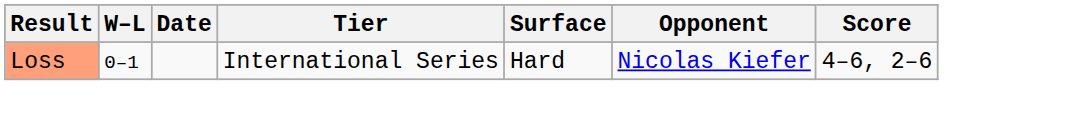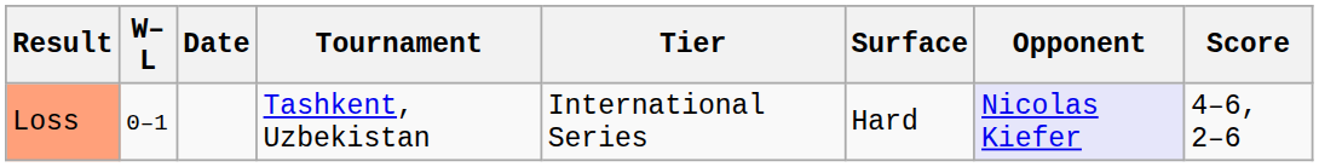 <table class="sortable wikitable">
 <tr>
 <th>Result</th>
 <th class="unsortable">W–L</th>
 <th>Date</th>
+<th>Tournament</th>
 <th>Tier</th>
 <th>Surface</th>
 <th>Opponent</th>
 <th class="unsortable">Score</th>
 </tr>
 <tr>
 <td style="background:#ffa07a;">Loss</td>
 <td><small>0–1</small></td>
 <td><a href='#'></a></td>
+<td><a href='#'>Tashkent</a>, Uzbekistan</td>
 <td>International Series</td>
 <td>Hard</td>
-<td> <a href='#'>Nicolas Kiefer</a></td>
+<td style="background: lavender;"> <a href='#'>Nicolas Kiefer</a></td>
 <td>4–6, 2–6</td>
 </tr>
 </table>
